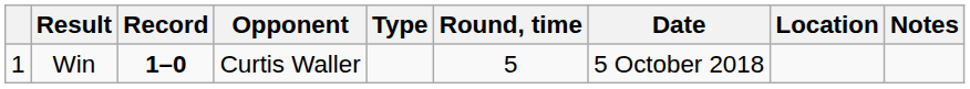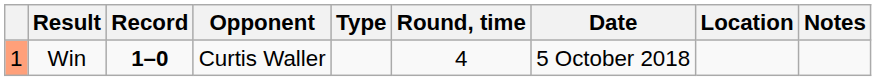 <table class="wikitable" style="text-align:center; font-size:95%">
 <tr>
 <th></th>
 <th>Result</th>
 <th>Record</th>
 <th>Opponent</th>
 <th>Type</th>
 <th>Round, time</th>
 <th>Date</th>
 <th>Location</th>
 <th>Notes</th>
 </tr>
 <tr>
-<td>1</td>
+<td style="background: lightsalmon;">1</td>
 <td>Win</td>
 <td><strong>1–0</strong></td>
 <td style="text-align:left;"> Curtis Waller</td>
 <td></td>
-<td>5</td>
+<td>4</td>
 <td>5 October 2018</td>
 <td style="text-align:left;"> </td>
 <td style="text-align:left;"></td>
 </tr>
 </table>
